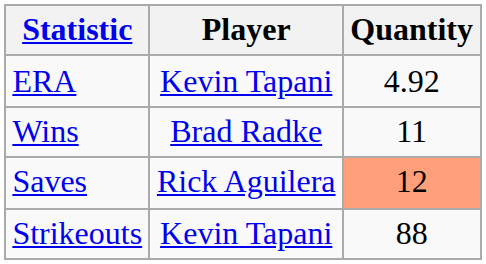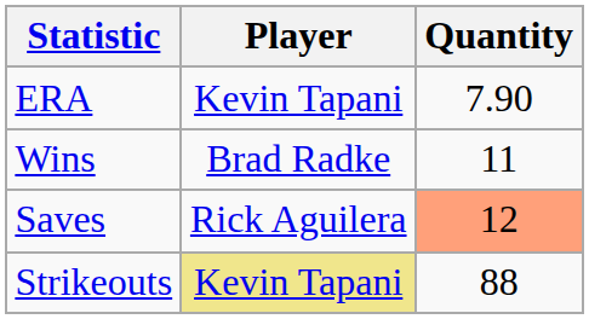 <table class="wikitable" style="text-align: center;">
 <tr>
 <th><a href='#'>Statistic</a></th>
 <th>Player</th>
 <th>Quantity</th>
 </tr>
 <tr>
 <td align="left"><a href='#'>ERA</a></td>
 <td><a href='#'>Kevin Tapani</a></td>
-<td>4.92</td>
+<td>7.90</td>
 </tr>
 <tr>
 <td align="left"><a href='#'>Wins</a></td>
 <td><a href='#'>Brad Radke</a></td>
 <td>11</td>
 </tr>
 <tr>
 <td align="left"><a href='#'>Saves</a></td>
 <td><a href='#'>Rick Aguilera</a></td>
 <td style="background: lightsalmon;">12</td>
 </tr>
 <tr>
 <td align="left"><a href='#'>Strikeouts</a></td>
-<td><a href='#'>Kevin Tapani</a></td>
+<td style="background: khaki;"><a href='#'>Kevin Tapani</a></td>
 <td>88</td>
 </tr>
 </table>
